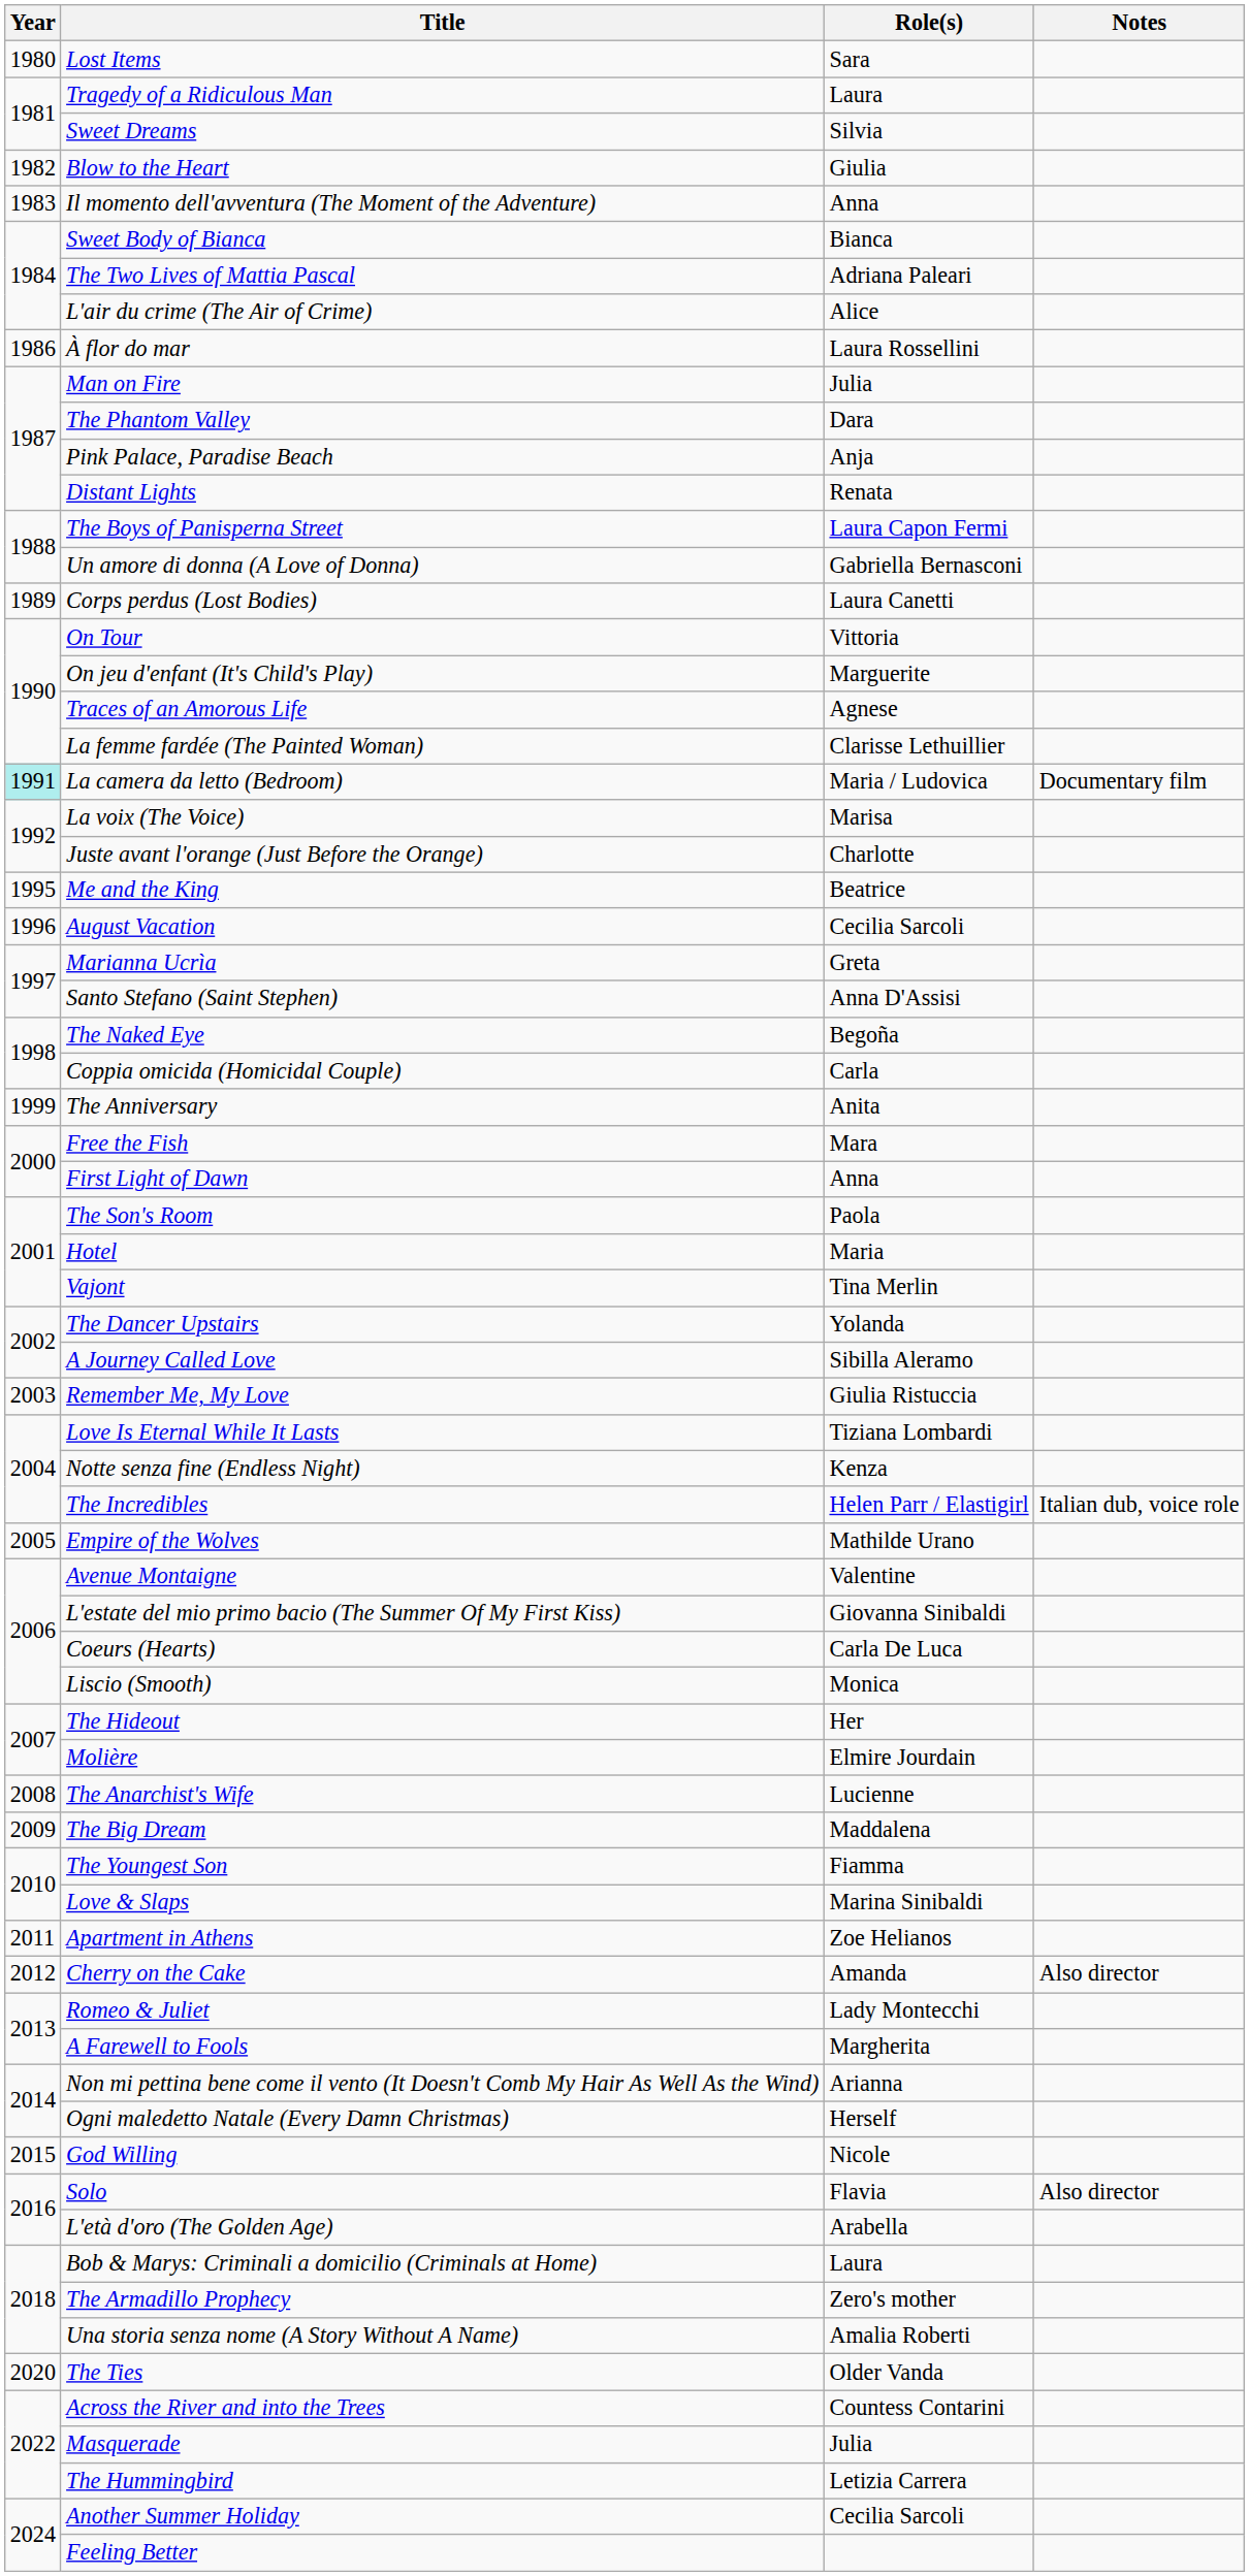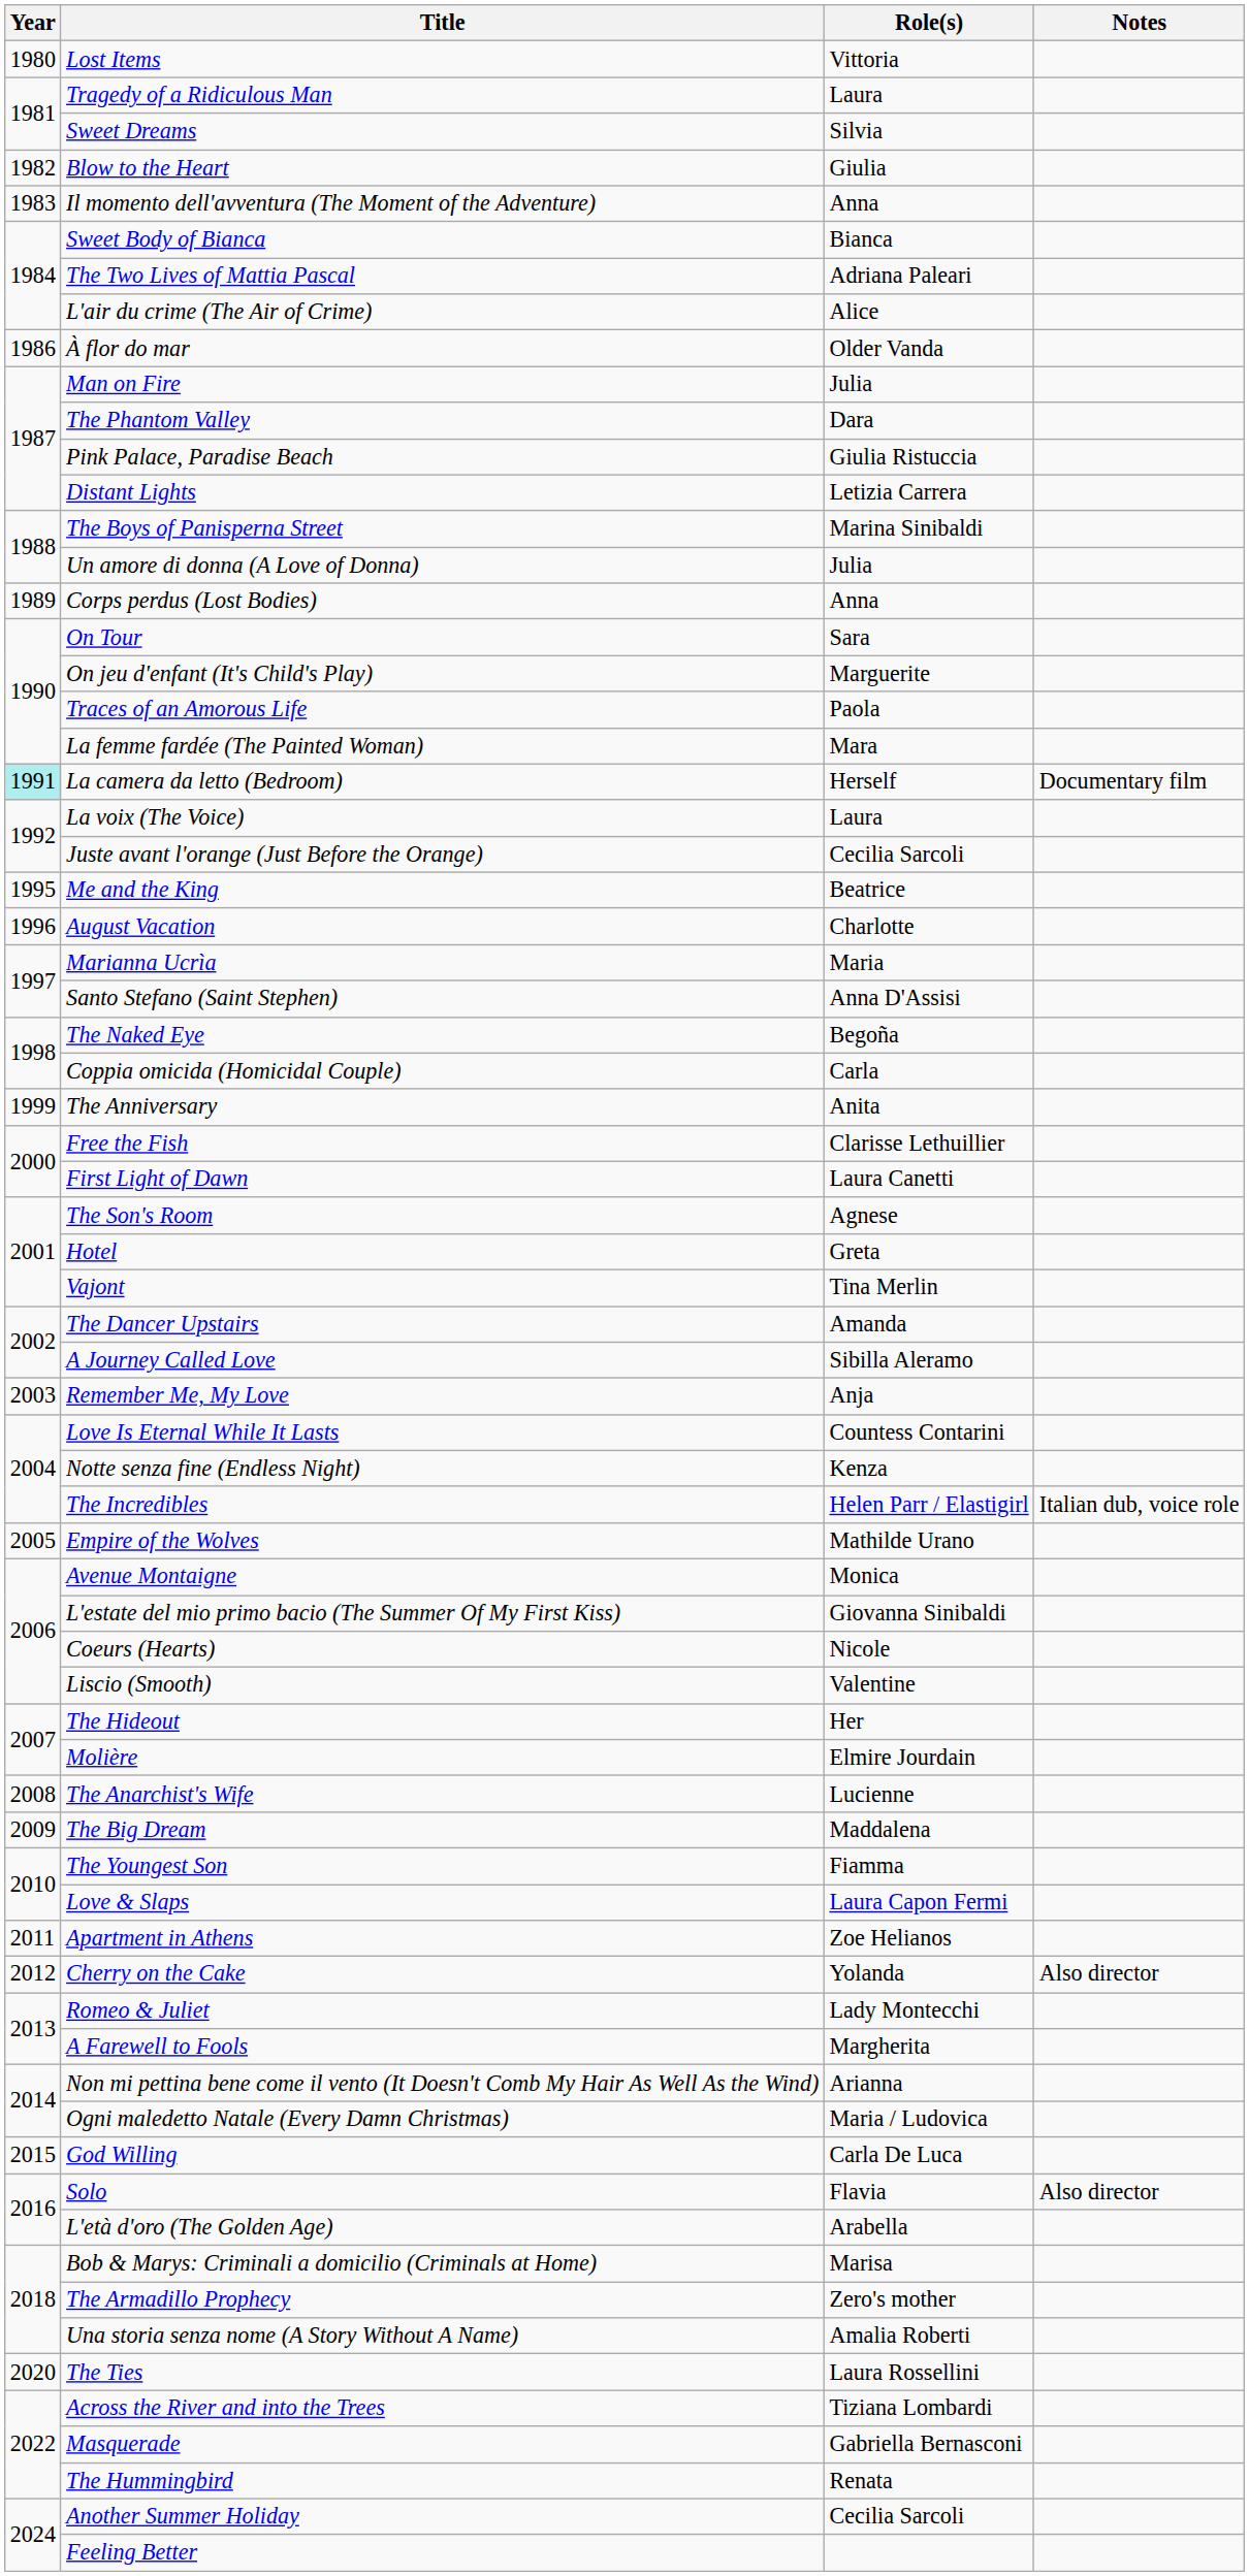 <table class="wikitable plainrowheaders sortable">
 <tr>
 <th scope="col">Year</th>
 <th scope="col">Title</th>
 <th scope="col">Role(s)</th>
 <th scope="col" class="unsortable">Notes</th>
 </tr>
 <tr>
 <td>1980</td>
 <td><em><a href='#'>Lost Items</a></em></td>
-<td>Sara</td>
+<td>Vittoria</td>
 <td></td>
 </tr>
 <tr>
 <td rowspan="2">1981</td>
 <td><em><a href='#'>Tragedy of a Ridiculous Man</a></em></td>
 <td>Laura</td>
 <td></td>
 </tr>
 <tr>
 <td><em><a href='#'>Sweet Dreams</a></em></td>
 <td>Silvia</td>
 <td></td>
 </tr>
 <tr>
 <td>1982</td>
 <td><em><a href='#'>Blow to the Heart</a></em></td>
 <td>Giulia</td>
 <td></td>
 </tr>
 <tr>
 <td>1983</td>
 <td><em>Il momento dell'avventura (The Moment of the Adventure)</em></td>
 <td>Anna</td>
 <td></td>
 </tr>
 <tr>
 <td rowspan="3">1984</td>
 <td><em><a href='#'>Sweet Body of Bianca</a></em></td>
 <td>Bianca</td>
 <td></td>
 </tr>
 <tr>
 <td><em><a href='#'>The Two Lives of Mattia Pascal</a></em></td>
 <td>Adriana Paleari</td>
 <td></td>
 </tr>
 <tr>
 <td><em>L'air du crime (The Air of Crime)</em></td>
 <td>Alice</td>
 <td></td>
 </tr>
 <tr>
 <td>1986</td>
 <td><em>À flor do mar</em></td>
-<td>Laura Rossellini</td>
+<td>Older Vanda</td>
 <td></td>
 </tr>
 <tr>
 <td rowspan="4">1987</td>
 <td><em><a href='#'>Man on Fire</a></em></td>
 <td>Julia</td>
 <td></td>
 </tr>
 <tr>
 <td><em><a href='#'>The Phantom Valley</a></em></td>
 <td>Dara</td>
 <td></td>
 </tr>
 <tr>
 <td><em>Pink Palace, Paradise Beach</em></td>
-<td>Anja</td>
+<td>Giulia Ristuccia</td>
 <td></td>
 </tr>
 <tr>
 <td><em><a href='#'>Distant Lights</a></em></td>
-<td>Renata</td>
+<td>Letizia Carrera</td>
 <td></td>
 </tr>
 <tr>
 <td rowspan="2">1988</td>
 <td><em><a href='#'>The Boys of Panisperna Street</a></em></td>
-<td><a href='#'>Laura Capon Fermi</a></td>
+<td>Marina Sinibaldi</td>
 <td></td>
 </tr>
 <tr>
 <td><em>Un amore di donna (A Love of Donna)</em></td>
-<td>Gabriella Bernasconi</td>
+<td>Julia</td>
 <td></td>
 </tr>
 <tr>
 <td>1989</td>
 <td><em>Corps perdus (Lost Bodies)</em></td>
-<td>Laura Canetti</td>
+<td>Anna</td>
 <td></td>
 </tr>
 <tr>
 <td rowspan="4">1990</td>
 <td><em><a href='#'>On Tour</a></em></td>
-<td>Vittoria</td>
+<td>Sara</td>
 <td></td>
 </tr>
 <tr>
 <td><em>On jeu d'enfant (It's Child's Play)</em></td>
 <td>Marguerite</td>
 <td></td>
 </tr>
 <tr>
 <td><em><a href='#'>Traces of an Amorous Life</a></em></td>
-<td>Agnese</td>
+<td>Paola</td>
 <td></td>
 </tr>
 <tr>
 <td><em>La femme fardée (The Painted Woman)</em></td>
-<td>Clarisse Lethuillier</td>
+<td>Mara</td>
 <td></td>
 </tr>
 <tr>
 <td style="background: paleturquoise;">1991</td>
 <td><em>La camera da letto (Bedroom)</em></td>
-<td>Maria / Ludovica</td>
+<td>Herself</td>
 <td>Documentary film</td>
 </tr>
 <tr>
 <td rowspan="2">1992</td>
 <td><em>La voix (The Voice)</em></td>
-<td>Marisa</td>
+<td>Laura</td>
 <td></td>
 </tr>
 <tr>
 <td><em>Juste avant l'orange (Just Before the Orange)</em></td>
-<td>Charlotte</td>
+<td>Cecilia Sarcoli</td>
 <td></td>
 </tr>
 <tr>
 <td>1995</td>
 <td><em><a href='#'>Me and the King</a></em></td>
 <td>Beatrice</td>
 <td></td>
 </tr>
 <tr>
 <td>1996</td>
 <td><em><a href='#'>August Vacation</a></em></td>
-<td>Cecilia Sarcoli</td>
+<td>Charlotte</td>
 <td></td>
 </tr>
 <tr>
 <td rowspan="2">1997</td>
 <td><em><a href='#'>Marianna Ucrìa</a></em></td>
-<td>Greta</td>
+<td>Maria</td>
 <td></td>
 </tr>
 <tr>
 <td><em>Santo Stefano (Saint Stephen)</em></td>
 <td>Anna D'Assisi</td>
 <td></td>
 </tr>
 <tr>
 <td rowspan="2">1998</td>
 <td><em><a href='#'>The Naked Eye</a></em></td>
 <td>Begoña</td>
 <td></td>
 </tr>
 <tr>
 <td><em>Coppia omicida (Homicidal Couple)</em></td>
 <td>Carla</td>
 <td></td>
 </tr>
 <tr>
 <td>1999</td>
 <td><em>The Anniversary</em></td>
 <td>Anita</td>
 <td></td>
 </tr>
 <tr>
 <td rowspan="2">2000</td>
 <td><em><a href='#'>Free the Fish</a></em></td>
-<td>Mara</td>
+<td>Clarisse Lethuillier</td>
 <td></td>
 </tr>
 <tr>
 <td><em><a href='#'>First Light of Dawn</a></em></td>
-<td>Anna</td>
+<td>Laura Canetti</td>
 <td></td>
 </tr>
 <tr>
 <td rowspan="3">2001</td>
 <td><em><a href='#'>The Son's Room</a></em></td>
-<td>Paola</td>
+<td>Agnese</td>
 <td></td>
 </tr>
 <tr>
 <td><em><a href='#'>Hotel</a></em></td>
-<td>Maria</td>
+<td>Greta</td>
 <td></td>
 </tr>
 <tr>
 <td><em><a href='#'>Vajont</a></em></td>
 <td>Tina Merlin</td>
 <td></td>
 </tr>
 <tr>
 <td rowspan="2">2002</td>
 <td><em><a href='#'>The Dancer Upstairs</a></em></td>
-<td>Yolanda</td>
+<td>Amanda</td>
 <td></td>
 </tr>
 <tr>
 <td><em><a href='#'>A Journey Called Love</a></em></td>
 <td>Sibilla Aleramo</td>
 <td></td>
 </tr>
 <tr>
 <td>2003</td>
 <td><em><a href='#'>Remember Me, My Love</a></em></td>
-<td>Giulia Ristuccia</td>
+<td>Anja</td>
 <td></td>
 </tr>
 <tr>
 <td rowspan="3">2004</td>
 <td><em><a href='#'>Love Is Eternal While It Lasts</a></em></td>
-<td>Tiziana Lombardi</td>
+<td>Countess Contarini</td>
 <td></td>
 </tr>
 <tr>
 <td><em>Notte senza fine (Endless Night)</em></td>
 <td>Kenza</td>
 <td></td>
 </tr>
 <tr>
 <td><em><a href='#'>The Incredibles</a></em></td>
 <td><a href='#'>Helen Parr / Elastigirl</a></td>
 <td>Italian dub, voice role</td>
 </tr>
 <tr>
 <td>2005</td>
 <td><em><a href='#'>Empire of the Wolves</a></em></td>
 <td>Mathilde Urano</td>
 <td></td>
 </tr>
 <tr>
 <td rowspan="4">2006</td>
 <td><em><a href='#'>Avenue Montaigne</a></em></td>
-<td>Valentine</td>
+<td>Monica</td>
 <td></td>
 </tr>
 <tr>
 <td><em>L'estate del mio primo bacio (The Summer Of My First Kiss)</em></td>
 <td>Giovanna Sinibaldi</td>
 <td></td>
 </tr>
 <tr>
 <td><em>Coeurs (Hearts)</em></td>
-<td>Carla De Luca</td>
+<td>Nicole</td>
 <td></td>
 </tr>
 <tr>
 <td><em>Liscio (Smooth)</em></td>
-<td>Monica</td>
+<td>Valentine</td>
 <td></td>
 </tr>
 <tr>
 <td rowspan="2">2007</td>
 <td><em><a href='#'>The Hideout</a></em></td>
 <td>Her</td>
 <td></td>
 </tr>
 <tr>
 <td><em><a href='#'>Molière</a></em></td>
 <td>Elmire Jourdain</td>
 <td></td>
 </tr>
 <tr>
 <td>2008</td>
 <td><em><a href='#'>The Anarchist's Wife</a></em></td>
 <td>Lucienne</td>
 <td></td>
 </tr>
 <tr>
 <td>2009</td>
 <td><em><a href='#'>The Big Dream</a></em></td>
 <td>Maddalena</td>
 <td></td>
 </tr>
 <tr>
 <td rowspan="2">2010</td>
 <td><em><a href='#'>The Youngest Son</a></em></td>
 <td>Fiamma</td>
 <td></td>
 </tr>
 <tr>
 <td><em><a href='#'>Love & Slaps</a></em></td>
-<td>Marina Sinibaldi</td>
+<td><a href='#'>Laura Capon Fermi</a></td>
 <td></td>
 </tr>
 <tr>
 <td>2011</td>
 <td><em><a href='#'>Apartment in Athens</a></em></td>
 <td>Zoe Helianos</td>
 <td></td>
 </tr>
 <tr>
 <td>2012</td>
 <td><em><a href='#'>Cherry on the Cake</a></em></td>
-<td>Amanda</td>
+<td>Yolanda</td>
 <td>Also director</td>
 </tr>
 <tr>
 <td rowspan="2">2013</td>
 <td><em><a href='#'>Romeo & Juliet</a></em></td>
 <td>Lady Montecchi</td>
 <td></td>
 </tr>
 <tr>
 <td><em><a href='#'>A Farewell to Fools</a></em></td>
 <td>Margherita</td>
 <td></td>
 </tr>
 <tr>
 <td rowspan="2">2014</td>
 <td><em>Non mi pettina bene come il vento (It Doesn't Comb My Hair As Well As the Wind)</em></td>
 <td>Arianna</td>
 <td></td>
 </tr>
 <tr>
 <td><em>Ogni maledetto Natale (Every Damn Christmas)</em></td>
-<td>Herself</td>
+<td>Maria / Ludovica</td>
 <td></td>
 </tr>
 <tr>
 <td>2015</td>
 <td><em><a href='#'>God Willing</a></em></td>
-<td>Nicole</td>
+<td>Carla De Luca</td>
 <td></td>
 </tr>
 <tr>
 <td rowspan="2">2016</td>
 <td><em><a href='#'>Solo</a></em></td>
 <td>Flavia</td>
 <td>Also director</td>
 </tr>
 <tr>
 <td><em>L'età d'oro (The Golden Age)</em></td>
 <td>Arabella</td>
 <td></td>
 </tr>
 <tr>
 <td rowspan="3">2018</td>
 <td><em>Bob & Marys: Criminali a domicilio (Criminals at Home)</em></td>
-<td>Laura</td>
+<td>Marisa</td>
 <td></td>
 </tr>
 <tr>
 <td><em><a href='#'>The Armadillo Prophecy</a></em></td>
 <td>Zero's mother</td>
 <td></td>
 </tr>
 <tr>
 <td><em>Una storia senza nome (A Story Without A Name)</em></td>
 <td>Amalia Roberti</td>
 <td></td>
 </tr>
 <tr>
 <td>2020</td>
 <td><em><a href='#'>The Ties</a></em></td>
-<td>Older Vanda</td>
+<td>Laura Rossellini</td>
 <td></td>
 </tr>
 <tr>
 <td rowspan="3">2022</td>
 <td><em><a href='#'>Across the River and into the Trees</a></em></td>
-<td>Countess Contarini</td>
+<td>Tiziana Lombardi</td>
 <td></td>
 </tr>
 <tr>
 <td><em><a href='#'>Masquerade</a></em></td>
-<td>Julia</td>
+<td>Gabriella Bernasconi</td>
 <td></td>
 </tr>
 <tr>
 <td><em><a href='#'>The Hummingbird</a></em></td>
-<td>Letizia Carrera</td>
+<td>Renata</td>
 <td></td>
 </tr>
 <tr>
 <td rowspan="2">2024</td>
 <td><em><a href='#'>Another Summer Holiday</a></em></td>
 <td>Cecilia Sarcoli</td>
 <td></td>
 </tr>
 <tr>
 <td><em><a href='#'>Feeling Better</a></em></td>
 <td></td>
 <td></td>
 </tr>
 </table>
